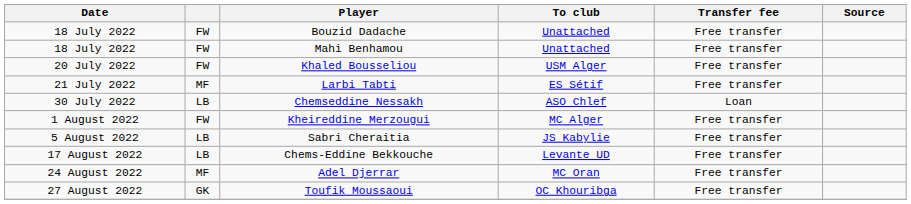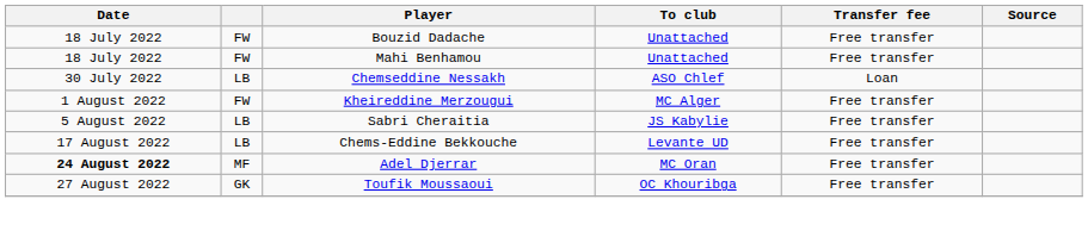 <table class="wikitable sortable" style="width:70%; text-align:center; font-size:85%; text-align:centre;">
 <tr>
 <th>Date</th>
 <th></th>
 <th>Player</th>
 <th>To club</th>
 <th>Transfer fee</th>
 <th>Source</th>
 </tr>
 <tr>
 <td>18 July 2022</td>
 <td>FW</td>
 <td> Bouzid Dadache</td>
 <td><a href='#'>Unattached</a></td>
 <td>Free transfer</td>
 <td></td>
 </tr>
 <tr>
 <td>18 July 2022</td>
 <td>FW</td>
 <td> Mahi Benhamou</td>
 <td><a href='#'>Unattached</a></td>
-<td>Free transfer</td>
-<td></td>
-</tr>
-<tr>
-<td>20 July 2022</td>
-<td>FW</td>
-<td> <a href='#'>Khaled Bousseliou</a></td>
-<td><a href='#'>USM Alger</a></td>
-<td>Free transfer</td>
-<td></td>
-</tr>
-<tr>
-<td>21 July 2022</td>
-<td>MF</td>
-<td> <a href='#'>Larbi Tabti</a></td>
-<td><a href='#'>ES Sétif</a></td>
 <td>Free transfer</td>
 <td></td>
 </tr>
 <tr>
 <td>30 July 2022</td>
 <td>LB</td>
 <td> <a href='#'>Chemseddine Nessakh</a></td>
 <td><a href='#'>ASO Chlef</a></td>
 <td>Loan</td>
 <td></td>
 </tr>
 <tr>
 <td>1 August 2022</td>
 <td>FW</td>
 <td> <a href='#'>Kheireddine Merzougui</a></td>
 <td><a href='#'>MC Alger</a></td>
 <td>Free transfer</td>
 <td></td>
 </tr>
 <tr>
 <td>5 August 2022</td>
 <td>LB</td>
 <td> Sabri Cheraitia</td>
 <td><a href='#'>JS Kabylie</a></td>
 <td>Free transfer</td>
 <td></td>
 </tr>
 <tr>
 <td>17 August 2022</td>
 <td>LB</td>
 <td> Chems-Eddine Bekkouche</td>
 <td> <a href='#'>Levante UD</a></td>
 <td>Free transfer</td>
 <td></td>
 </tr>
 <tr>
-<td>24 August 2022</td>
+<td><strong>24 August 2022</strong></td>
 <td>MF</td>
 <td> <a href='#'>Adel Djerrar</a></td>
 <td><a href='#'>MC Oran</a></td>
 <td>Free transfer</td>
 <td></td>
 </tr>
 <tr>
 <td>27 August 2022</td>
 <td>GK</td>
 <td> <a href='#'>Toufik Moussaoui</a></td>
 <td> <a href='#'>OC Khouribga</a></td>
 <td>Free transfer</td>
 <td></td>
 </tr>
 <tr>
 </tr>
 </table>
